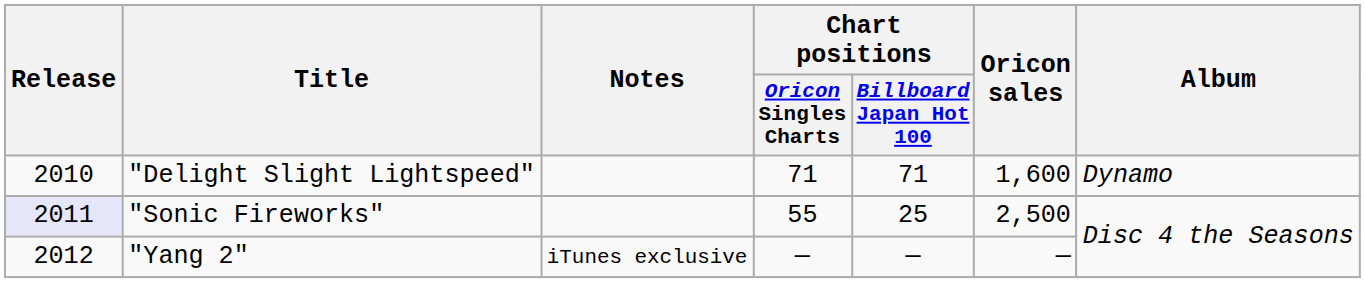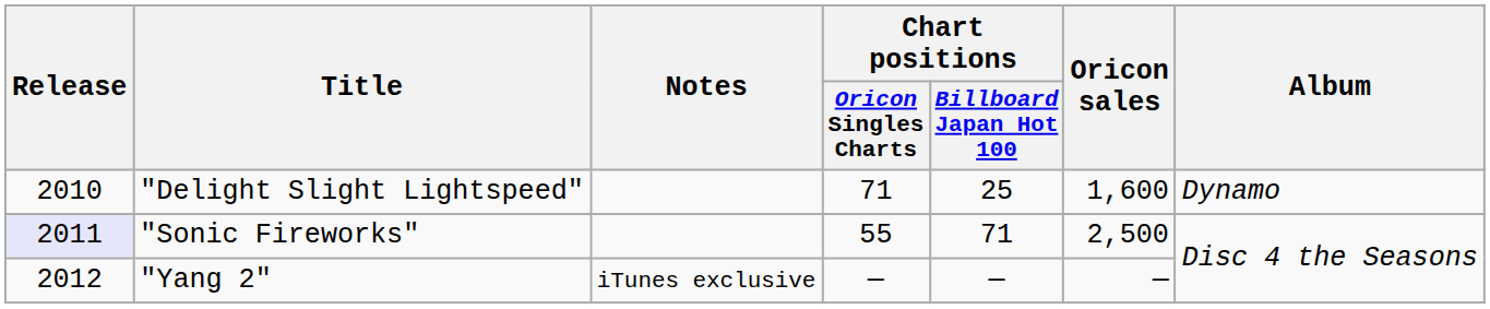 <table class="wikitable" style="text-align:center">
 <tr bgcolor="#CCCCCC">
 <th rowspan="2">Release</th>
 <th rowspan="2">Title</th>
 <th rowspan="2">Notes</th>
 <th colspan="2">Chart positions</th>
 <th rowspan="2">Oricon<br>sales<br></th>
 <th rowspan="2">Album</th>
 </tr>
 <tr style="font-size:smaller;">
 <th width="35"><em><a href='#'>Oricon</a></em> Singles Charts<br></th>
 <th width="35"><em><a href='#'>Billboard</a></em> <a href='#'>Japan Hot 100</a><br></th>
 </tr>
 <tr>
 <td rowspan="1">2010</td>
 <td align="left">"Delight Slight Lightspeed"</td>
 <td align="left"></td>
 <td>71</td>
-<td>71</td>
+<td>25</td>
 <td align="right">1,600</td>
 <td align="left" rowspan="1"><em>Dynamo</em></td>
 </tr>
 <tr>
 <td rowspan="1" style="background: lavender;">2011</td>
 <td align="left">"Sonic Fireworks"</td>
 <td align="left"></td>
 <td>55</td>
-<td>25</td>
+<td>71</td>
 <td align="right">2,500</td>
 <td align="left" rowspan="2"><em>Disc 4 the Seasons</em></td>
 </tr>
 <tr>
 <td rowspan="1">2012</td>
 <td align="left">"Yang 2"</td>
 <td align="left"><small>iTunes exclusive</small></td>
 <td>—</td>
 <td>—</td>
 <td align="right">—</td>
 </tr>
 </table>
